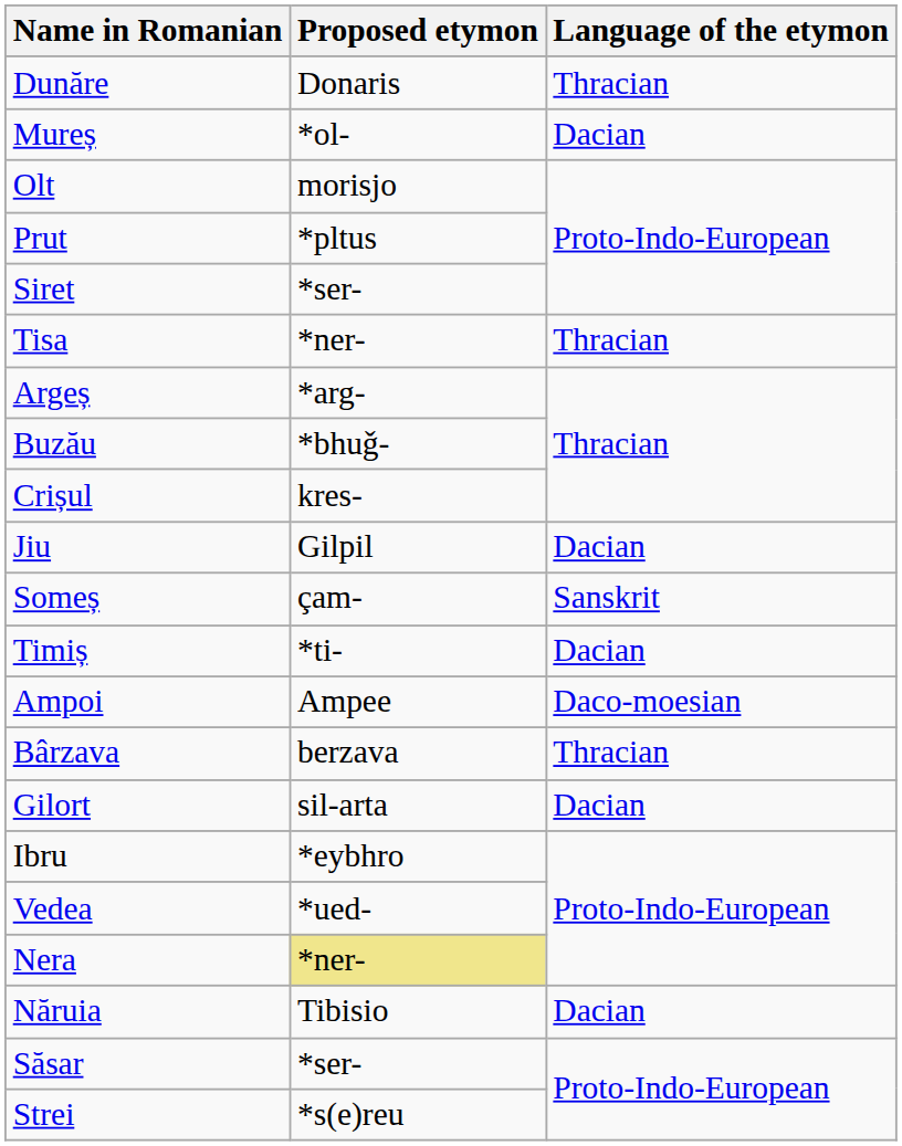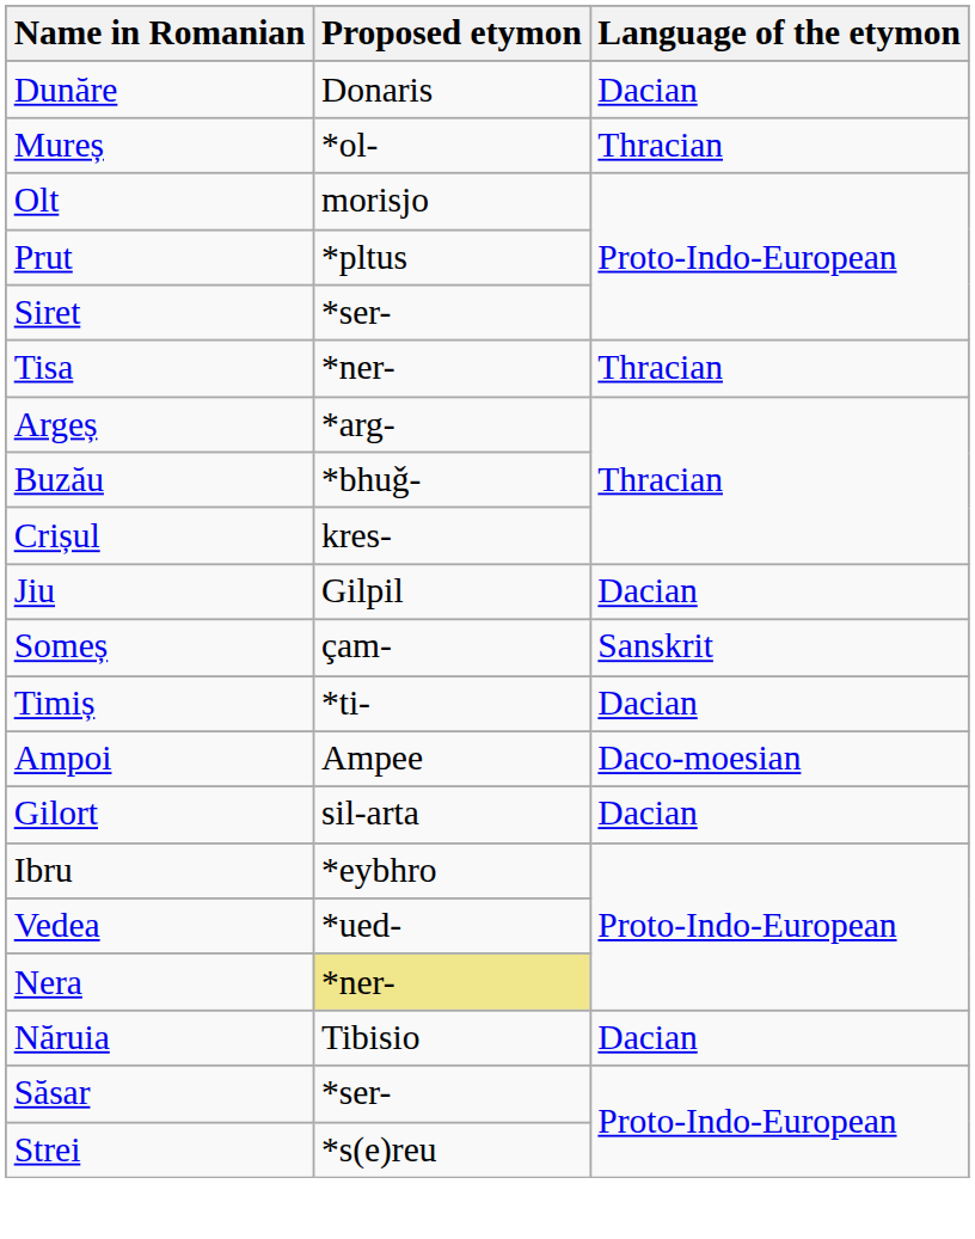 <table class="wikitable sortable">
 <tr>
 <th>Name in Romanian</th>
 <th>Proposed etymon</th>
 <th>Language of the etymon</th>
 </tr>
 <tr>
 <td><a href='#'>Dunăre</a></td>
 <td>Donaris</td>
-<td><a href='#'>Thracian</a></td>
+<td><a href='#'>Dacian</a></td>
 </tr>
 <tr>
 <td><a href='#'>Mureș</a></td>
 <td>*ol-</td>
-<td><a href='#'>Dacian</a></td>
+<td><a href='#'>Thracian</a></td>
 </tr>
 <tr>
 <td><a href='#'>Olt</a></td>
 <td>morisjo</td>
 <td rowspan="3"><a href='#'>Proto-Indo-European</a></td>
 </tr>
 <tr>
 <td><a href='#'>Prut</a></td>
 <td>*pltus</td>
 </tr>
 <tr>
 <td><a href='#'>Siret</a></td>
 <td>*ser-</td>
 </tr>
 <tr>
 <td><a href='#'>Tisa</a></td>
 <td>*ner-</td>
 <td><a href='#'>Thracian</a></td>
 </tr>
 <tr>
 <td><a href='#'>Argeș</a></td>
 <td>*arg-</td>
 <td rowspan="3"><a href='#'>Thracian</a></td>
 </tr>
 <tr>
 <td><a href='#'>Buzău</a></td>
 <td>*bhuǧ-</td>
 </tr>
 <tr>
 <td><a href='#'>Crișul</a></td>
 <td>kres-</td>
 </tr>
 <tr>
 <td><a href='#'>Jiu</a></td>
 <td>Gilpil</td>
 <td><a href='#'>Dacian</a></td>
 </tr>
 <tr>
 <td><a href='#'>Someș</a></td>
 <td>çam-</td>
 <td><a href='#'>Sanskrit</a></td>
 </tr>
 <tr>
 <td><a href='#'>Timiș</a></td>
 <td>*ti-</td>
 <td><a href='#'>Dacian</a></td>
 </tr>
 <tr>
 <td><a href='#'>Ampoi</a></td>
 <td>Ampee</td>
 <td><a href='#'>Daco-moesian</a></td>
 </tr>
 <tr>
-<td><a href='#'>Bârzava</a></td>
-<td>berzava</td>
-<td><a href='#'>Thracian</a></td>
-</tr>
-<tr>
 <td><a href='#'>Gilort</a></td>
 <td>sil-arta</td>
 <td><a href='#'>Dacian</a></td>
 </tr>
 <tr>
 <td>Ibru</td>
 <td>*eybhro</td>
 <td rowspan="3"><a href='#'>Proto-Indo-European</a></td>
 </tr>
 <tr>
 <td><a href='#'>Vedea</a></td>
 <td>*ued-</td>
 </tr>
 <tr>
 <td><a href='#'>Nera</a></td>
 <td style="background: khaki;">*ner-</td>
 </tr>
 <tr>
 <td><a href='#'>Năruia</a></td>
 <td>Tibisio</td>
 <td><a href='#'>Dacian</a></td>
 </tr>
 <tr>
 <td><a href='#'>Săsar</a></td>
 <td>*ser-</td>
 <td rowspan="2"><a href='#'>Proto-Indo-European</a></td>
 </tr>
 <tr>
 <td><a href='#'>Strei</a></td>
 <td>*s(e)reu</td>
 </tr>
 </table>
